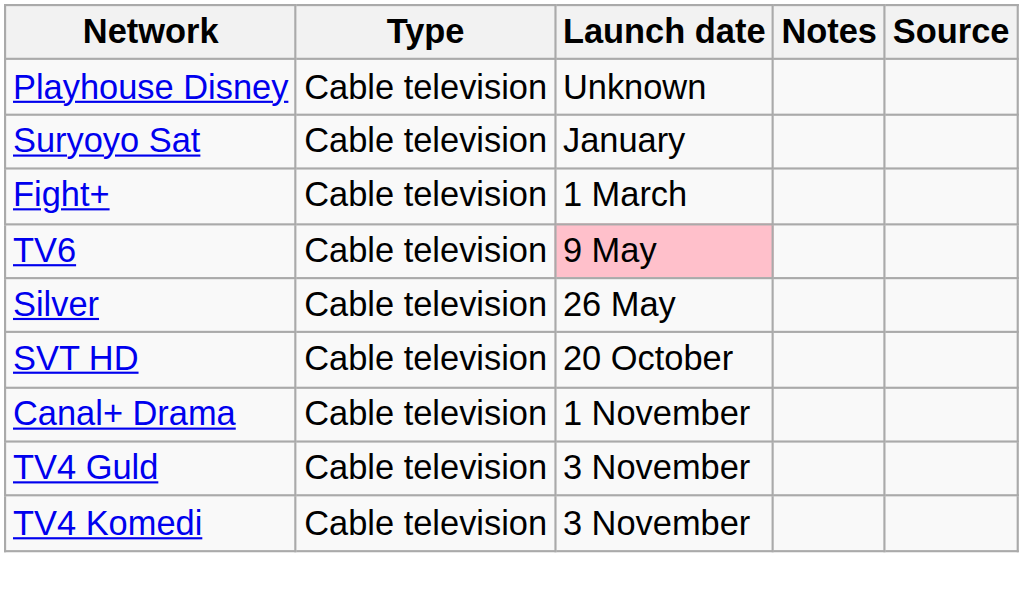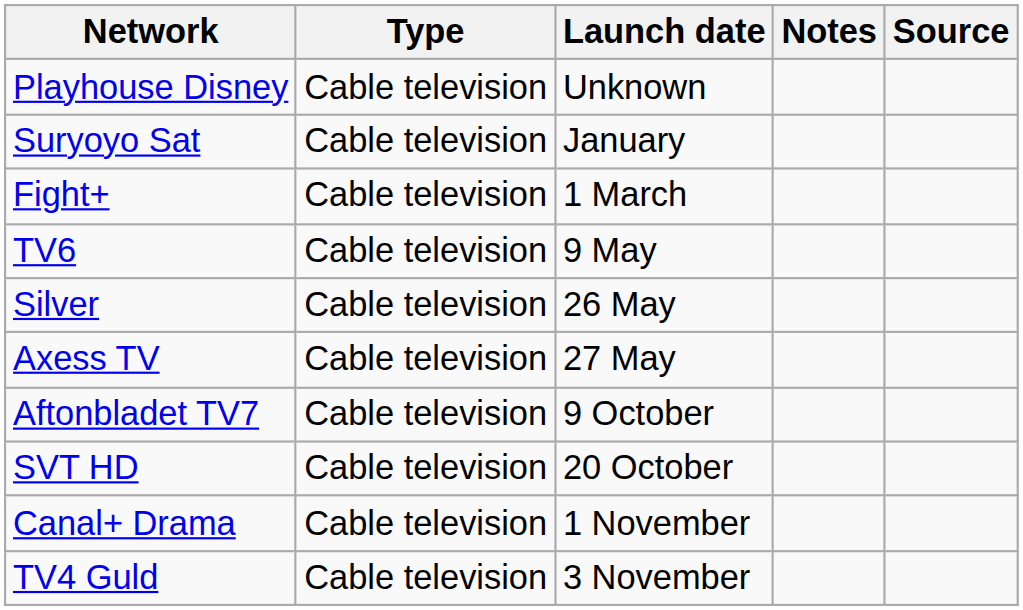 <table class="wikitable sortable">
 <tr>
 <th>Network</th>
 <th>Type</th>
 <th>Launch date</th>
 <th>Notes</th>
 <th>Source</th>
 </tr>
 <tr>
 <td><a href='#'>Playhouse Disney</a></td>
 <td>Cable television</td>
 <td>Unknown</td>
 <td></td>
 <td></td>
 </tr>
 <tr>
 <td><a href='#'>Suryoyo Sat</a></td>
 <td>Cable television</td>
 <td>January</td>
 <td></td>
 <td></td>
 </tr>
 <tr>
 <td><a href='#'>Fight+</a></td>
 <td>Cable television</td>
 <td>1 March</td>
 <td></td>
 <td></td>
 </tr>
 <tr>
 <td><a href='#'>TV6</a></td>
 <td>Cable television</td>
-<td style="background: pink;">9 May</td>
+<td>9 May</td>
 <td></td>
 <td></td>
 </tr>
 <tr>
 <td><a href='#'>Silver</a></td>
 <td>Cable television</td>
 <td>26 May</td>
+<td></td>
+<td></td>
+</tr>
+<tr>
+<td><a href='#'>Axess TV</a></td>
+<td>Cable television</td>
+<td>27 May</td>
+<td></td>
+<td></td>
+</tr>
+<tr>
+<td><a href='#'>Aftonbladet TV7</a></td>
+<td>Cable television</td>
+<td>9 October</td>
 <td></td>
 <td></td>
 </tr>
 <tr>
 <td><a href='#'>SVT HD</a></td>
 <td>Cable television</td>
 <td>20 October</td>
 <td></td>
 <td></td>
 </tr>
 <tr>
 <td><a href='#'>Canal+ Drama</a></td>
 <td>Cable television</td>
 <td>1 November</td>
 <td></td>
 <td></td>
 </tr>
 <tr>
 <td><a href='#'>TV4 Guld</a></td>
 <td>Cable television</td>
 <td>3 November</td>
 <td></td>
 <td></td>
 </tr>
-<tr>
-<td><a href='#'>TV4 Komedi</a></td>
-<td>Cable television</td>
-<td>3 November</td>
-<td></td>
-<td></td>
-</tr>
 </table>
